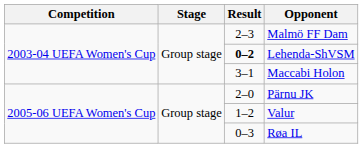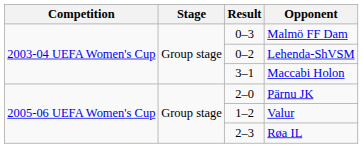 <table class="wikitable">
 <tr>
 <th>Competition</th>
 <th>Stage</th>
 <th>Result</th>
 <th>Opponent</th>
 </tr>
 <tr>
 <td rowspan="3"><a href='#'>2003-04 UEFA Women's Cup</a></td>
 <td rowspan="3">Group stage</td>
-<td align=center>2–3</td>
+<td align=center>0–3</td>
 <td> <a href='#'>Malmö FF Dam</a></td>
 </tr>
 <tr>
-<td align=center><strong>0–2</strong></td>
+<td align=center>0–2</td>
 <td> <a href='#'>Lehenda-ShVSM</a></td>
 </tr>
 <tr>
 <td align=center>3–1</td>
 <td> <a href='#'>Maccabi Holon</a></td>
 </tr>
 <tr>
 <td rowspan="3"><a href='#'>2005-06 UEFA Women's Cup</a></td>
 <td rowspan="3">Group stage</td>
 <td align=center>2–0</td>
 <td> <a href='#'>Pärnu JK</a></td>
 </tr>
 <tr>
 <td align=center>1–2</td>
 <td> <a href='#'>Valur</a></td>
 </tr>
 <tr>
-<td align=center>0–3</td>
+<td align=center>2–3</td>
 <td> <a href='#'>Røa IL</a></td>
 </tr>
 </table>
